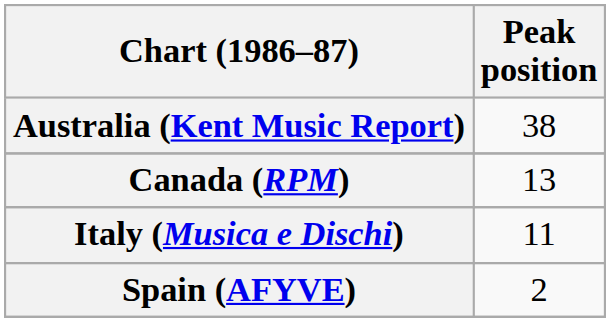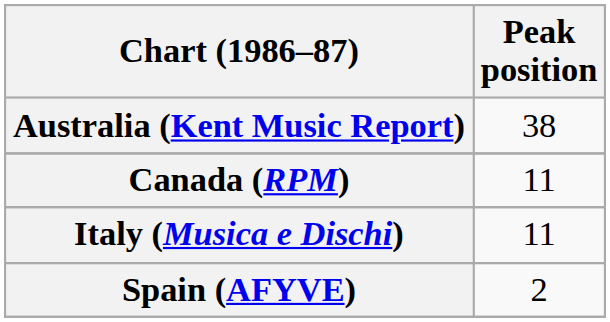 <table class="wikitable plainrowheaders sortable" style="text-align:center">
 <tr>
 <th>Chart (1986–87)</th>
 <th>Peak<br>position</th>
 </tr>
 <tr>
 <th scope="row">Australia (<a href='#'>Kent Music Report</a>)</th>
 <td>38</td>
 </tr>
 <tr>
 </tr>
 <tr>
 <th scope="row">Canada (<em><a href='#'>RPM</a></em>)</th>
-<td>13</td>
+<td>11</td>
 </tr>
 <tr>
 </tr>
 <tr>
 <th scope="row">Italy (<em><a href='#'>Musica e Dischi</a></em>)</th>
 <td>11</td>
 </tr>
 <tr>
 </tr>
 <tr>
 </tr>
 <tr>
 </tr>
 <tr>
 </tr>
 <tr>
 <th scope="row">Spain (<a href='#'>AFYVE</a>)</th>
 <td>2</td>
 </tr>
 <tr>
 </tr>
 <tr>
 </tr>
 <tr>
 </tr>
 <tr>
 </tr>
 <tr>
 </tr>
 </table>
